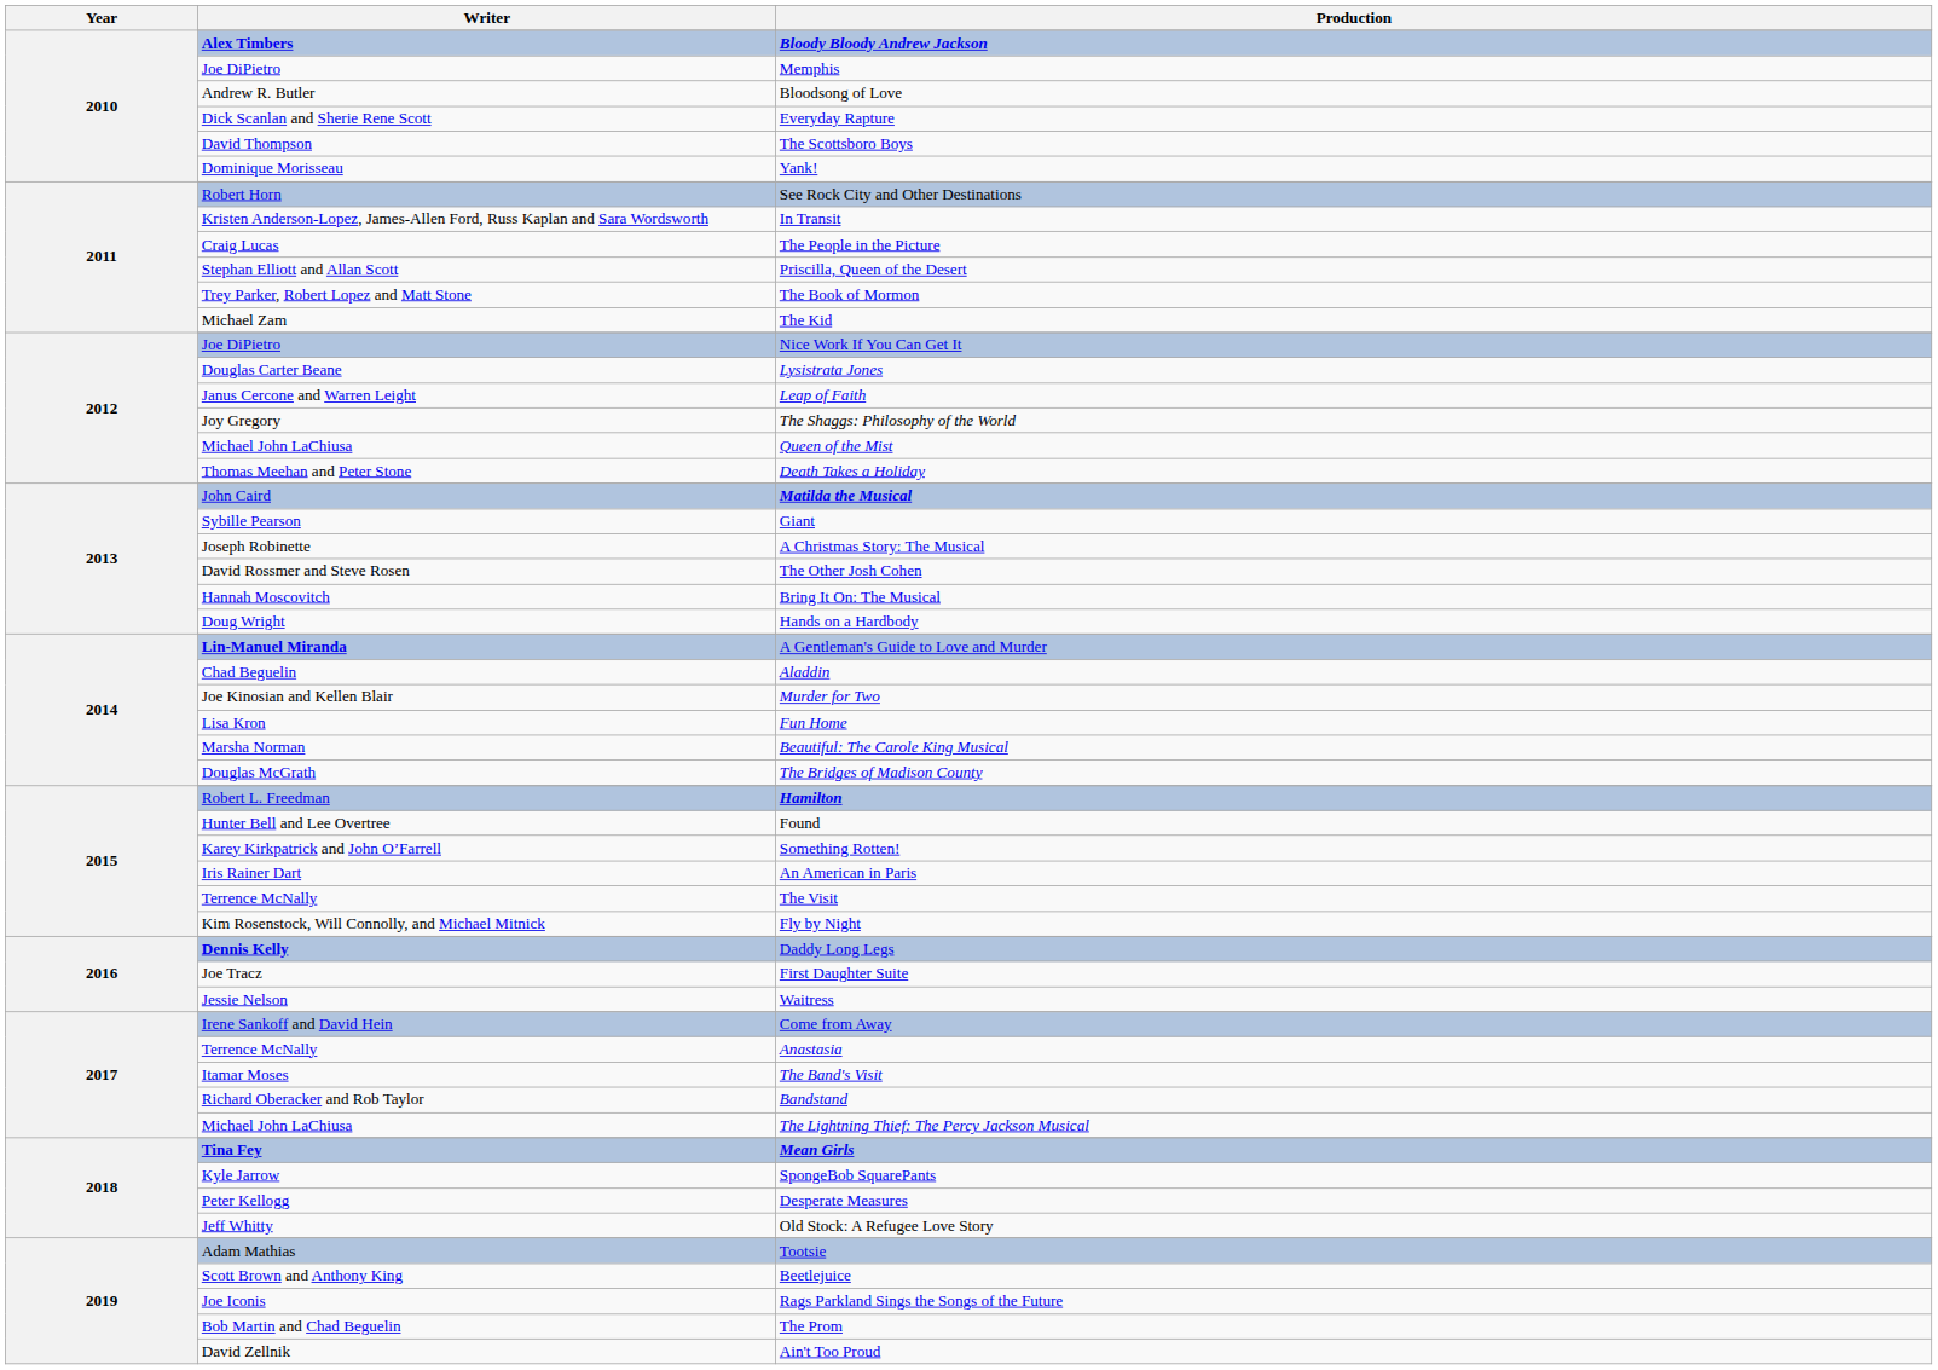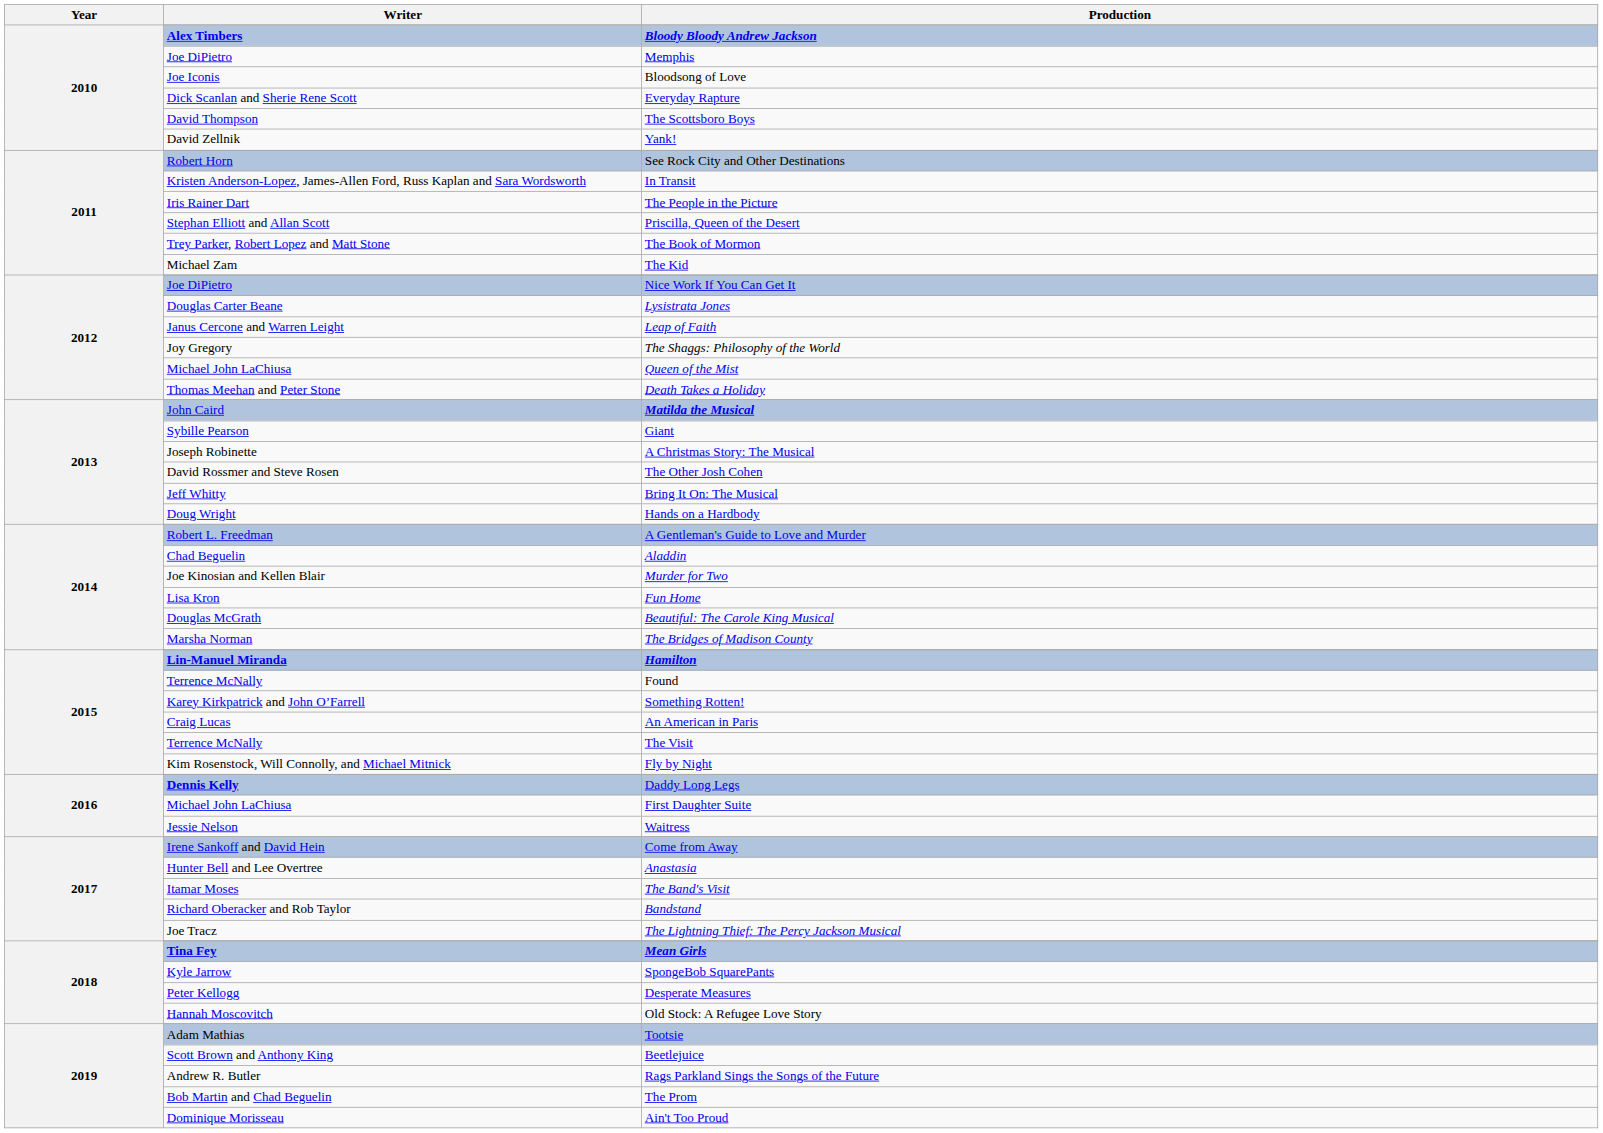 <table class="wikitable" style="width:98%;">
 <tr style="background:#bebebe;">
 <th style="width:10%;">Year</th>
 <th style="width:30%;">Writer</th>
 <th style="width:60%;">Production</th>
 </tr>
 <tr>
 <th rowspan="7" align="center">2010</th>
 </tr>
 <tr style="background:#B0C4DE">
 <td><strong><a href='#'>Alex Timbers</a></strong></td>
 <td><strong><em><a href='#'>Bloody Bloody Andrew Jackson</a><em> <strong></td>
 </tr>
 <tr>
 <td><a href='#'>Joe DiPietro</a></td>
 <td></em><a href='#'>Memphis</a><em></td>
 </tr>
 <tr>
-<td>Andrew R. Butler</td>
+<td><a href='#'>Joe Iconis</a></td>
 <td></em>Bloodsong of Love<em></td>
 </tr>
 <tr>
 <td><a href='#'>Dick Scanlan</a> and <a href='#'>Sherie Rene Scott</a></td>
 <td></em><a href='#'>Everyday Rapture</a><em></td>
 </tr>
 <tr>
 <td><a href='#'>David Thompson</a></td>
 <td></em><a href='#'>The Scottsboro Boys</a><em></td>
 </tr>
 <tr>
-<td><a href='#'>Dominique Morisseau</a></td>
+<td>David Zellnik</td>
 <td></em><a href='#'>Yank!</a><em></td>
 </tr>
 <tr>
 <th rowspan="7" align="center">2011</th>
 </tr>
 <tr style="background:#B0C4DE">
 <td></strong><a href='#'>Robert Horn</a><strong></td>
 <td></em></strong>See Rock City and Other Destinations<strong><em></td>
 </tr>
 <tr>
 <td><a href='#'>Kristen Anderson-Lopez</a>, James-Allen Ford, Russ Kaplan and <a href='#'>Sara Wordsworth</a></td>
 <td></em><a href='#'>In Transit</a><em></td>
 </tr>
 <tr>
-<td><a href='#'>Craig Lucas</a></td>
+<td><a href='#'>Iris Rainer Dart</a></td>
 <td></em><a href='#'>The People in the Picture</a><em></td>
 </tr>
 <tr>
 <td><a href='#'>Stephan Elliott</a> and <a href='#'>Allan Scott</a></td>
 <td></em><a href='#'>Priscilla, Queen of the Desert</a><em></td>
 </tr>
 <tr>
 <td><a href='#'>Trey Parker</a>, <a href='#'>Robert Lopez</a> and <a href='#'>Matt Stone</a></td>
 <td></em><a href='#'>The Book of Mormon</a><em></td>
 </tr>
 <tr>
 <td>Michael Zam</td>
 <td></em><a href='#'>The Kid</a><em></td>
 </tr>
 <tr>
 <th rowspan="7" align="center">2012</th>
 </tr>
 <tr style="background:#B0C4DE">
 <td></strong><a href='#'>Joe DiPietro</a><strong></td>
 <td></em></strong><a href='#'>Nice Work If You Can Get It</a></em> </strong></td>
 </tr>
 <tr>
 <td><a href='#'>Douglas Carter Beane</a></td>
 <td><em><a href='#'>Lysistrata Jones</a></em></td>
 </tr>
 <tr>
 <td><a href='#'>Janus Cercone</a> and <a href='#'>Warren Leight</a></td>
 <td><em><a href='#'>Leap of Faith</a></em></td>
 </tr>
 <tr>
 <td>Joy Gregory</td>
 <td><em>The Shaggs: Philosophy of the World</em></td>
 </tr>
 <tr>
 <td><a href='#'>Michael John LaChiusa</a></td>
 <td><em><a href='#'>Queen of the Mist</a></em></td>
 </tr>
 <tr>
 <td><a href='#'>Thomas Meehan</a> and <a href='#'>Peter Stone</a></td>
 <td><em><a href='#'>Death Takes a Holiday</a></em></td>
 </tr>
 <tr>
 <th rowspan="7" align="center">2013</th>
 </tr>
 <tr style="background:#B0C4DE">
 <td></strong><a href='#'>John Caird</a><strong></td>
 <td><strong><em><a href='#'>Matilda the Musical</a><em> <strong></td>
 </tr>
 <tr>
 <td><a href='#'>Sybille Pearson</a></td>
 <td></em><a href='#'>Giant</a><em></td>
 </tr>
 <tr>
 <td>Joseph Robinette</td>
 <td></em><a href='#'>A Christmas Story: The Musical</a><em></td>
 </tr>
 <tr>
 <td>David Rossmer and Steve Rosen</td>
 <td></em><a href='#'>The Other Josh Cohen</a><em></td>
 </tr>
 <tr>
-<td><a href='#'>Hannah Moscovitch</a></td>
+<td><a href='#'>Jeff Whitty</a></td>
 <td></em><a href='#'>Bring It On: The Musical</a><em></td>
 </tr>
 <tr>
 <td><a href='#'>Doug Wright</a></td>
 <td></em><a href='#'>Hands on a Hardbody</a><em></td>
 </tr>
 <tr>
 <th rowspan="7" align="center">2014</th>
 </tr>
 <tr style="background:#B0C4DE">
-<td><strong><a href='#'>Lin-Manuel Miranda</a></strong></td>
+<td></strong><a href='#'>Robert L. Freedman</a><strong></td>
 <td></em></strong><a href='#'>A Gentleman's Guide to Love and Murder</a></em> </strong></td>
 </tr>
 <tr>
 <td><a href='#'>Chad Beguelin</a></td>
 <td><em><a href='#'>Aladdin</a></em></td>
 </tr>
 <tr>
 <td>Joe Kinosian and Kellen Blair</td>
 <td><em><a href='#'>Murder for Two</a></em></td>
 </tr>
 <tr>
 <td><a href='#'>Lisa Kron</a></td>
 <td><em><a href='#'>Fun Home</a></em></td>
 </tr>
 <tr>
-<td><a href='#'>Marsha Norman</a></td>
+<td><a href='#'>Douglas McGrath</a></td>
 <td><em><a href='#'>Beautiful: The Carole King Musical</a></em></td>
 </tr>
 <tr>
-<td><a href='#'>Douglas McGrath</a></td>
+<td><a href='#'>Marsha Norman</a></td>
 <td><em><a href='#'>The Bridges of Madison County</a></em></td>
 </tr>
 <tr>
 <th rowspan="7" align="center">2015</th>
 </tr>
 <tr style="background:#B0C4DE">
-<td></strong><a href='#'>Robert L. Freedman</a><strong></td>
+<td><strong><a href='#'>Lin-Manuel Miranda</a></strong></td>
 <td><strong><em><a href='#'>Hamilton</a><em> <strong></td>
 </tr>
 <tr>
-<td><a href='#'>Hunter Bell</a> and Lee Overtree</td>
+<td><a href='#'>Terrence McNally</a></td>
 <td></em>Found<em></td>
 </tr>
 <tr>
 <td><a href='#'>Karey Kirkpatrick</a> and <a href='#'>John O’Farrell</a></td>
 <td></em><a href='#'>Something Rotten!</a><em></td>
 </tr>
 <tr>
-<td><a href='#'>Iris Rainer Dart</a></td>
+<td><a href='#'>Craig Lucas</a></td>
 <td></em><a href='#'>An American in Paris</a><em></td>
 </tr>
 <tr>
 <td><a href='#'>Terrence McNally</a></td>
 <td></em><a href='#'>The Visit</a><em></td>
 </tr>
 <tr>
 <td>Kim Rosenstock, Will Connolly, and <a href='#'>Michael Mitnick</a></td>
 <td></em><a href='#'>Fly by Night</a><em></td>
 </tr>
 <tr>
 <th rowspan="4" align="center">2016</th>
 </tr>
 <tr style="background:#B0C4DE">
 <td><strong><a href='#'>Dennis Kelly</a></strong></td>
 <td></em></strong><a href='#'>Daddy Long Legs</a><strong><em></td>
 </tr>
 <tr>
-<td>Joe Tracz</td>
+<td><a href='#'>Michael John LaChiusa</a></td>
 <td></em><a href='#'>First Daughter Suite</a><em></td>
 </tr>
 <tr>
 <td><a href='#'>Jessie Nelson</a></td>
 <td></em><a href='#'>Waitress</a><em></td>
 </tr>
 <tr>
 <th rowspan="6">2017</th>
 </tr>
 <tr style="background:#B0C4DE">
 <td></strong><a href='#'>Irene Sankoff</a> and <a href='#'>David Hein</a><strong></td>
 <td></em></strong><a href='#'>Come from Away</a></em> </strong></td>
 </tr>
 <tr>
-<td><a href='#'>Terrence McNally</a></td>
+<td><a href='#'>Hunter Bell</a> and Lee Overtree</td>
 <td><a href='#'><em>Anastasia</em></a></td>
 </tr>
 <tr>
 <td><a href='#'>Itamar Moses</a></td>
 <td><a href='#'><em>The Band's Visit</em></a></td>
 </tr>
 <tr>
 <td><a href='#'>Richard Oberacker</a> and Rob Taylor</td>
 <td><a href='#'><em>Bandstand</em></a></td>
 </tr>
 <tr>
-<td><a href='#'>Michael John LaChiusa</a></td>
+<td>Joe Tracz</td>
 <td><em><a href='#'>The Lightning Thief: The Percy Jackson Musical</a></em></td>
 </tr>
 <tr>
 <th rowspan="5">2018</th>
 </tr>
 <tr style="background:#B0C4DE">
 <td><strong><a href='#'>Tina Fey</a></strong></td>
 <td><strong><em><a href='#'>Mean Girls</a><em> <strong></td>
 </tr>
 <tr>
 <td><a href='#'>Kyle Jarrow</a></td>
 <td></em><a href='#'>SpongeBob SquarePants</a><em></td>
 </tr>
 <tr>
 <td><a href='#'>Peter Kellogg</a></td>
 <td></em><a href='#'>Desperate Measures</a><em></td>
 </tr>
 <tr>
-<td><a href='#'>Jeff Whitty</a></td>
+<td><a href='#'>Hannah Moscovitch</a></td>
 <td></em>Old Stock: A Refugee Love Story<em></td>
 </tr>
 <tr>
 <th rowspan="6">2019</th>
 </tr>
 <tr style="background:#B0C4DE">
 <td></strong>Adam Mathias<strong></td>
 <td></em></strong><a href='#'>Tootsie</a><strong><em></td>
 </tr>
 <tr>
 <td><a href='#'>Scott Brown</a> and <a href='#'>Anthony King</a></td>
 <td></em><a href='#'>Beetlejuice</a><em></td>
 </tr>
 <tr>
-<td><a href='#'>Joe Iconis</a></td>
+<td>Andrew R. Butler</td>
 <td></em><a href='#'>Rags Parkland Sings the Songs of the Future</a><em></td>
 </tr>
 <tr>
 <td><a href='#'>Bob Martin</a> and <a href='#'>Chad Beguelin</a></td>
 <td></em><a href='#'>The Prom</a><em></td>
 </tr>
 <tr>
-<td>David Zellnik</td>
+<td><a href='#'>Dominique Morisseau</a></td>
 <td></em><a href='#'>Ain't Too Proud</a><em></td>
 </tr>
 </table>
